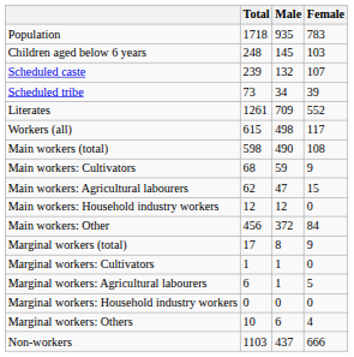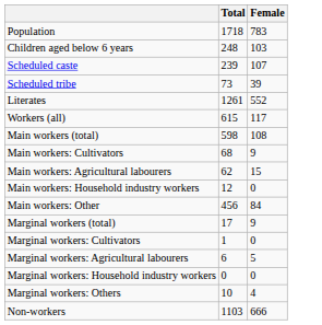 <table class="wikitable sortable">
 <tr>
 <th></th>
 <th>Total</th>
-<th>Male</th>
 <th>Female</th>
 </tr>
 <tr>
 <td>Population</td>
 <td>1718</td>
-<td>935</td>
 <td>783</td>
 </tr>
 <tr>
 <td>Children aged below 6 years</td>
 <td>248</td>
-<td>145</td>
 <td>103</td>
 </tr>
 <tr>
 <td><a href='#'>Scheduled caste</a></td>
 <td>239</td>
-<td>132</td>
 <td>107</td>
 </tr>
 <tr>
 <td><a href='#'>Scheduled tribe</a></td>
 <td>73</td>
-<td>34</td>
 <td>39</td>
 </tr>
 <tr>
 <td>Literates</td>
 <td>1261</td>
-<td>709</td>
 <td>552</td>
 </tr>
 <tr>
 <td>Workers (all)</td>
 <td>615</td>
-<td>498</td>
 <td>117</td>
 </tr>
 <tr>
 <td>Main workers (total)</td>
 <td>598</td>
-<td>490</td>
 <td>108</td>
 </tr>
 <tr>
 <td>Main workers: Cultivators</td>
 <td>68</td>
-<td>59</td>
 <td>9</td>
 </tr>
 <tr>
 <td>Main workers: Agricultural labourers</td>
 <td>62</td>
-<td>47</td>
 <td>15</td>
 </tr>
 <tr>
 <td>Main workers: Household industry workers</td>
-<td>12</td>
 <td>12</td>
 <td>0</td>
 </tr>
 <tr>
 <td>Main workers: Other</td>
 <td>456</td>
-<td>372</td>
 <td>84</td>
 </tr>
 <tr>
 <td>Marginal workers (total)</td>
 <td>17</td>
-<td>8</td>
 <td>9</td>
 </tr>
 <tr>
 <td>Marginal workers: Cultivators</td>
-<td>1</td>
 <td>1</td>
 <td>0</td>
 </tr>
 <tr>
 <td>Marginal workers: Agricultural labourers</td>
 <td>6</td>
-<td>1</td>
 <td>5</td>
 </tr>
 <tr>
 <td>Marginal workers: Household industry workers</td>
 <td>0</td>
 <td>0</td>
-<td>0</td>
 </tr>
 <tr>
 <td>Marginal workers: Others</td>
 <td>10</td>
-<td>6</td>
 <td>4</td>
 </tr>
 <tr>
 <td>Non-workers</td>
 <td>1103</td>
-<td>437</td>
 <td>666</td>
 </tr>
 </table>
